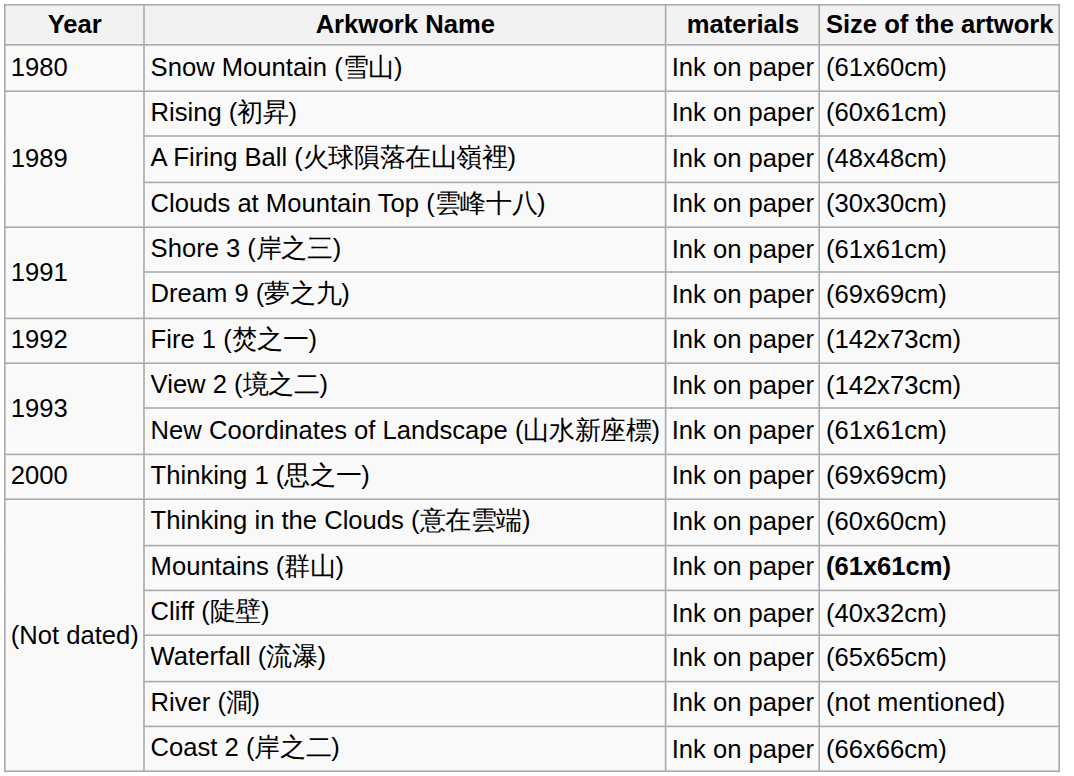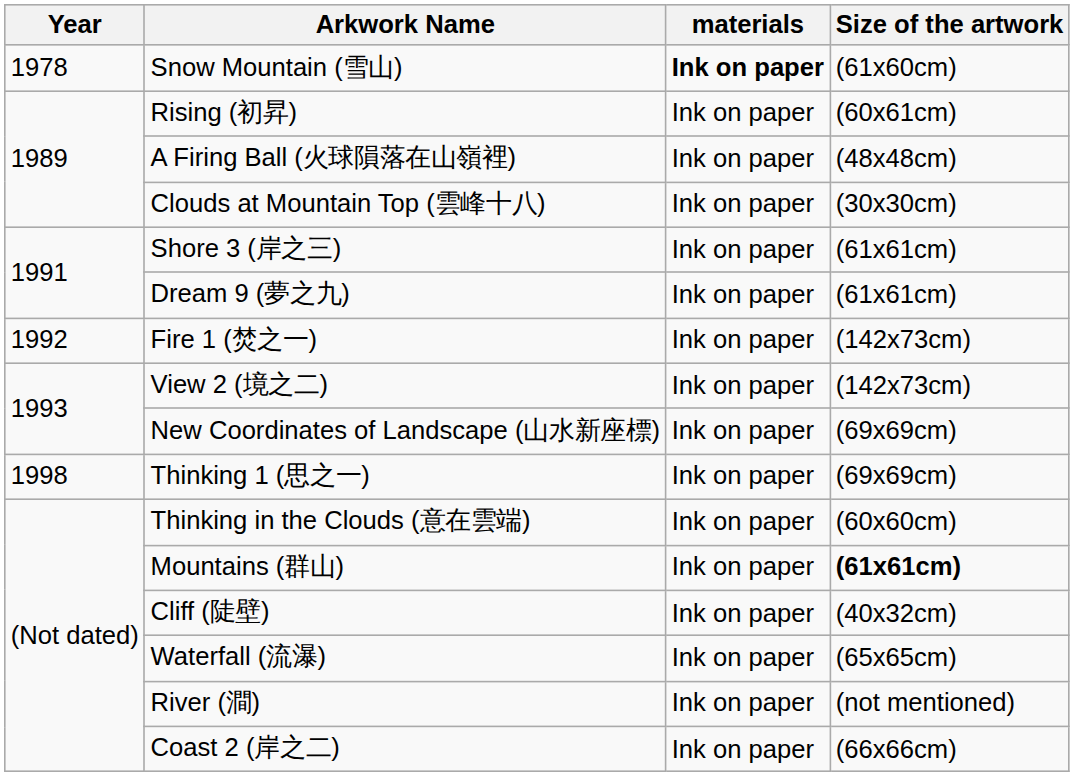 <table class="wikitable">
 <tr>
 <th>Year</th>
 <th>Arkwork Name</th>
 <th>materials</th>
 <th>Size of the artwork</th>
 </tr>
 <tr>
-<td>1980</td>
+<td>1978</td>
 <td>Snow Mountain (雪山)</td>
-<td>Ink on paper</td>
+<td><strong>Ink on paper</strong></td>
 <td>(61x60cm)</td>
 </tr>
 <tr>
 <td rowspan="3">1989</td>
 <td>Rising (初昇)</td>
 <td>Ink on paper</td>
 <td>(60x61cm)</td>
 </tr>
 <tr>
 <td>A Firing Ball (火球隕落在山嶺裡)</td>
 <td>Ink on paper</td>
 <td>(48x48cm)</td>
 </tr>
 <tr>
 <td>Clouds at Mountain Top (雲峰十八)</td>
 <td>Ink on paper</td>
 <td>(30x30cm)</td>
 </tr>
 <tr>
 <td rowspan="2">1991</td>
 <td>Shore 3 (岸之三)</td>
 <td>Ink on paper</td>
 <td>(61x61cm)</td>
 </tr>
 <tr>
 <td>Dream 9 (夢之九)</td>
 <td>Ink on paper</td>
-<td>(69x69cm)</td>
+<td>(61x61cm)</td>
 </tr>
 <tr>
 <td>1992</td>
 <td>Fire 1 (焚之一)</td>
 <td>Ink on paper</td>
 <td>(142x73cm)</td>
 </tr>
 <tr>
 <td rowspan="2">1993</td>
 <td>View 2 (境之二)</td>
 <td>Ink on paper</td>
 <td>(142x73cm)</td>
 </tr>
 <tr>
 <td>New Coordinates of Landscape (山水新座標)</td>
 <td>Ink on paper</td>
-<td>(61x61cm)</td>
+<td>(69x69cm)</td>
 </tr>
 <tr>
-<td>2000</td>
+<td>1998</td>
 <td>Thinking 1 (思之一)</td>
 <td>Ink on paper</td>
 <td>(69x69cm)</td>
 </tr>
 <tr>
 <td rowspan="6">(Not dated)</td>
 <td>Thinking in the Clouds (意在雲端)</td>
 <td>Ink on paper</td>
 <td>(60x60cm)</td>
 </tr>
 <tr>
 <td>Mountains (群山)</td>
 <td>Ink on paper</td>
 <td><strong>(61x61cm)</strong></td>
 </tr>
 <tr>
 <td>Cliff (陡壁)</td>
 <td>Ink on paper</td>
 <td>(40x32cm)</td>
 </tr>
 <tr>
 <td>Waterfall (流瀑)</td>
 <td>Ink on paper</td>
 <td>(65x65cm)</td>
 </tr>
 <tr>
 <td>River (澗)</td>
 <td>Ink on paper</td>
 <td>(not mentioned)</td>
 </tr>
 <tr>
 <td>Coast 2 (岸之二)</td>
 <td>Ink on paper</td>
 <td>(66x66cm)</td>
 </tr>
 </table>
